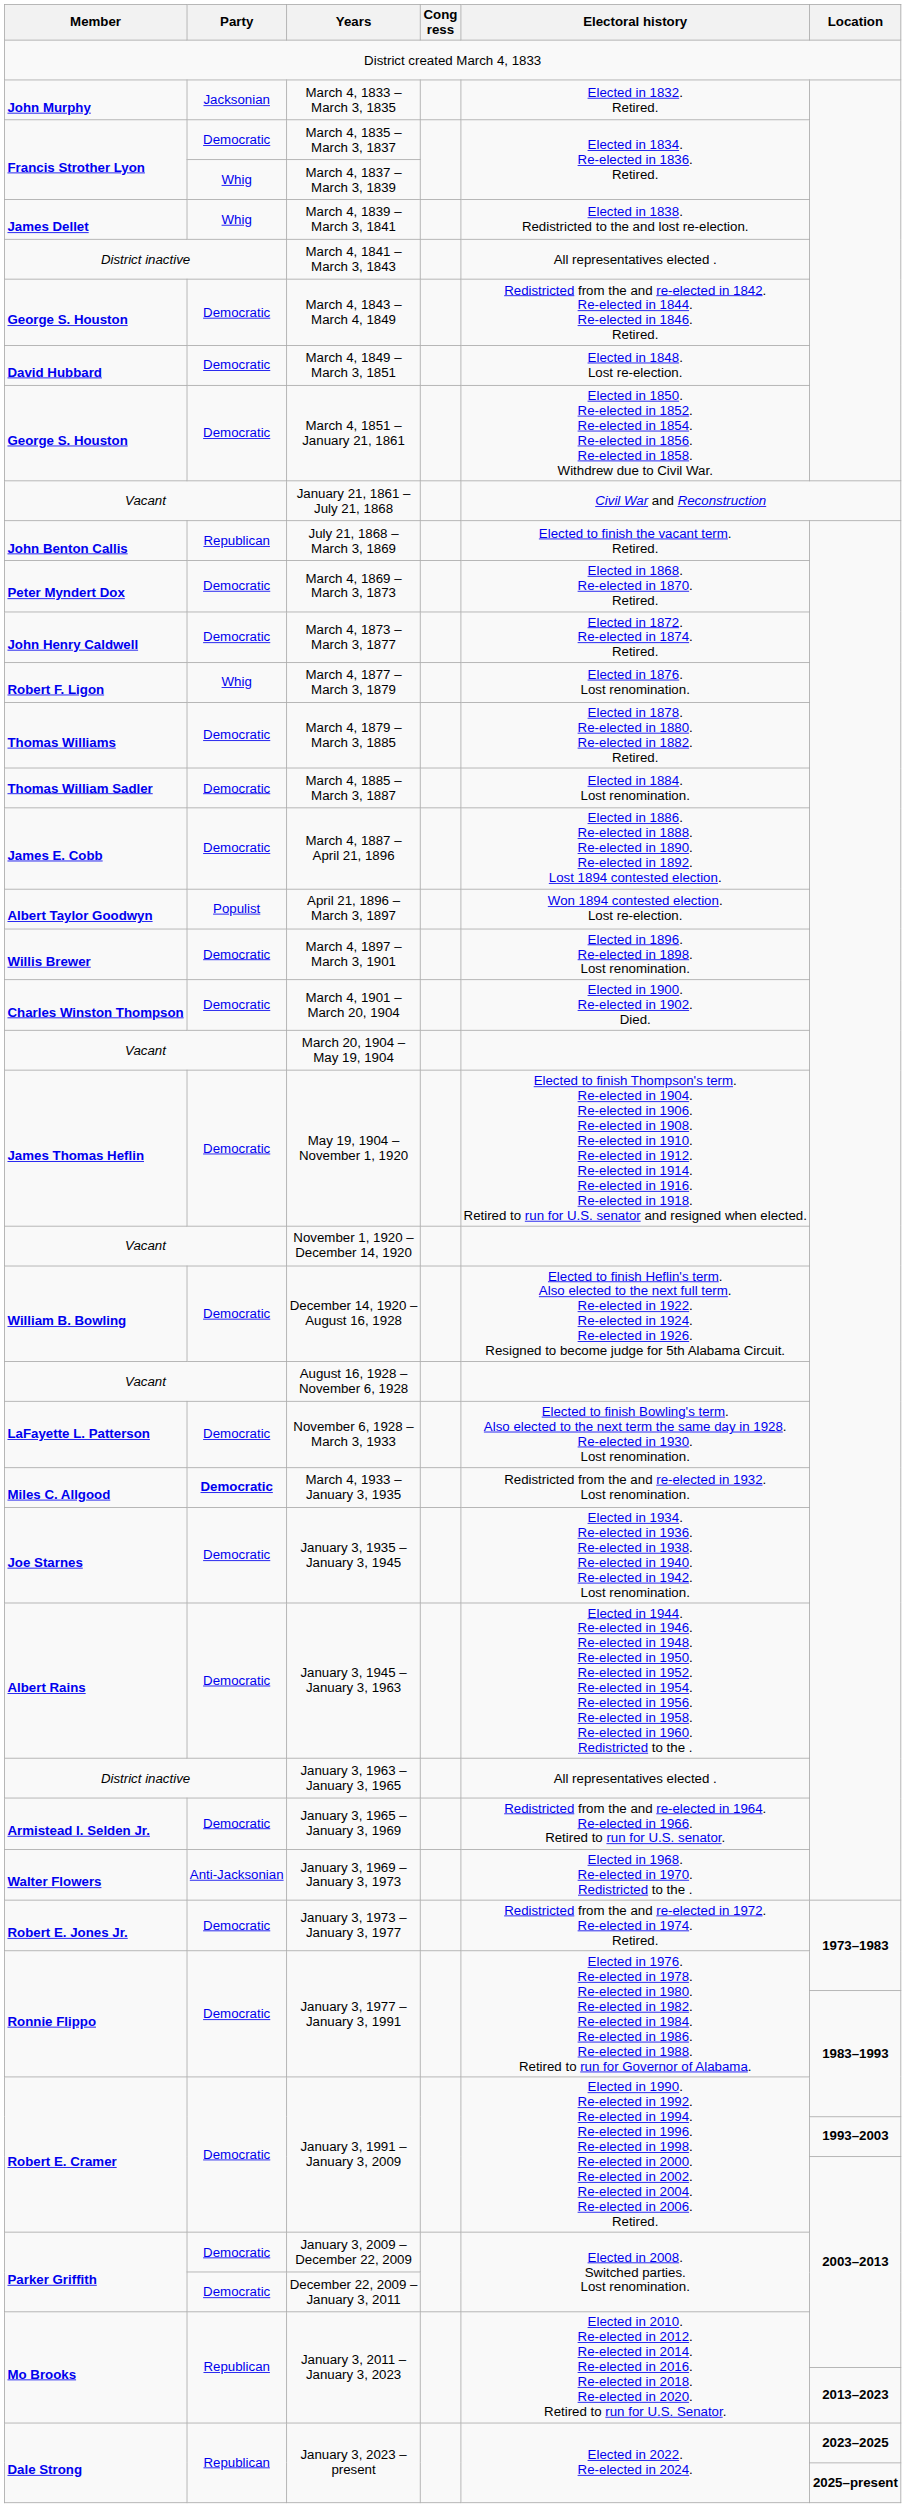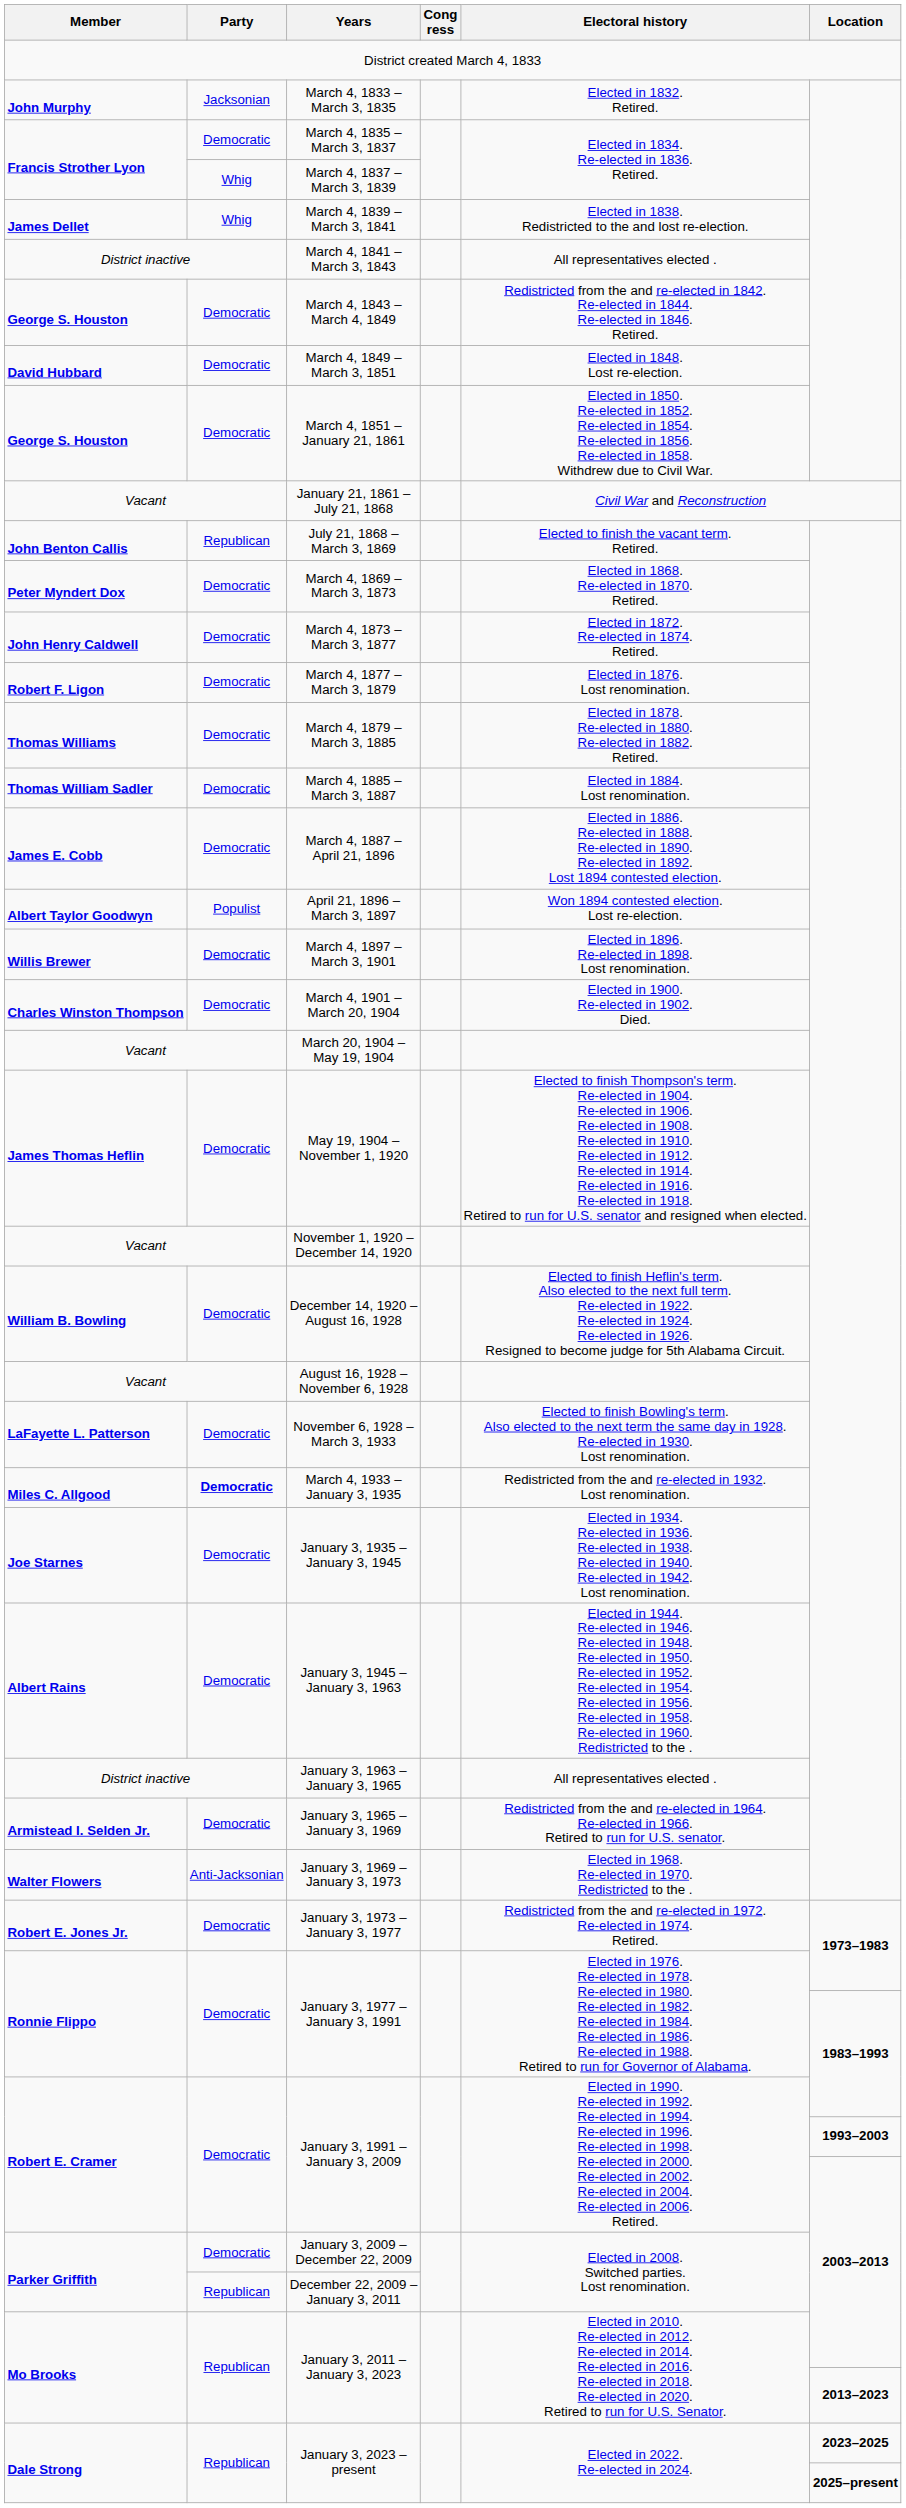 <table class=wikitable style=text-align:center>
 <tr>
 <th>Member</th>
 <th>Party</th>
 <th>Years</th>
 <th>Cong<br>ress</th>
 <th>Electoral history</th>
 <th>Location</th>
 </tr>
 <tr style="height:3em">
 <td colspan=6>District created March 4, 1833</td>
 </tr>
 <tr style="height:3em">
 <td align=left><br><strong><a href='#'>John Murphy</a></strong><br></td>
 <td><a href='#'>Jacksonian</a></td>
 <td nowrap>March 4, 1833 –<br>March 3, 1835</td>
 <td></td>
 <td><a href='#'>Elected in 1832</a>.<br>Retired.</td>
 <td rowspan=8></td>
 </tr>
 <tr style="height:3em">
 <td rowspan=2 align=left><br><strong><a href='#'>Francis Strother Lyon</a></strong><br></td>
 <td><a href='#'>Democratic</a></td>
 <td nowrap>March 4, 1835 –<br>March 3, 1837</td>
 <td rowspan=2></td>
 <td rowspan=2><a href='#'>Elected in 1834</a>.<br><a href='#'>Re-elected in 1836</a>.<br>Retired.</td>
 </tr>
 <tr style="height:3em">
 <td><a href='#'>Whig</a></td>
 <td nowrap>March 4, 1837 –<br>March 3, 1839</td>
 </tr>
 <tr style="height:3em">
 <td align=left><br><strong><a href='#'>James Dellet</a></strong><br></td>
 <td><a href='#'>Whig</a></td>
 <td nowrap>March 4, 1839 –<br>March 3, 1841</td>
 <td></td>
 <td><a href='#'>Elected in 1838</a>.<br>Redistricted to the  and lost re-election.</td>
 </tr>
 <tr style="height:3em">
 <td colspan=2><em>District inactive</em></td>
 <td nowrap>March 4, 1841 –<br>March 3, 1843</td>
 <td></td>
 <td>All representatives elected .</td>
 </tr>
 <tr style="height:3em">
 <td align=left><br><strong><a href='#'>George S. Houston</a></strong><br></td>
 <td><a href='#'>Democratic</a></td>
 <td nowrap>March 4, 1843 –<br>March 4, 1849</td>
 <td></td>
 <td><a href='#'>Redistricted</a> from the  and <a href='#'>re-elected in 1842</a>.<br><a href='#'>Re-elected in 1844</a>.<br><a href='#'>Re-elected in 1846</a>.<br>Retired.</td>
 </tr>
 <tr style="height:3em">
 <td align=left><br><strong><a href='#'>David Hubbard</a></strong><br></td>
 <td><a href='#'>Democratic</a></td>
 <td nowrap>March 4, 1849 –<br>March 3, 1851</td>
 <td></td>
 <td><a href='#'>Elected in 1848</a>.<br>Lost re-election.</td>
 </tr>
 <tr style="height:3em">
 <td align=left><br><strong><a href='#'>George S. Houston</a></strong><br></td>
 <td><a href='#'>Democratic</a></td>
 <td nowrap>March 4, 1851 –<br>January 21, 1861</td>
 <td></td>
 <td><a href='#'>Elected in 1850</a>.<br><a href='#'>Re-elected in 1852</a>.<br><a href='#'>Re-elected in 1854</a>.<br><a href='#'>Re-elected in 1856</a>.<br><a href='#'>Re-elected in 1858</a>.<br>Withdrew due to Civil War.</td>
 </tr>
 <tr style="height:3em">
 <td colspan=2><em>Vacant</em></td>
 <td nowrap>January 21, 1861 –<br>July 21, 1868</td>
 <td></td>
 <td colspan=2><em><a href='#'>Civil War</a></em> and <em><a href='#'>Reconstruction</a></em></td>
 </tr>
 <tr style="height:3em">
 <td align=left><br><strong><a href='#'>John Benton Callis</a></strong><br></td>
 <td><a href='#'>Republican</a></td>
 <td nowrap>July 21, 1868 –<br>March 3, 1869</td>
 <td></td>
 <td><a href='#'>Elected to finish the vacant term</a>.<br>Retired.</td>
 <td rowspan=22></td>
 </tr>
 <tr style="height:3em">
 <td align=left><br><strong><a href='#'>Peter Myndert Dox</a></strong><br></td>
 <td><a href='#'>Democratic</a></td>
 <td nowrap>March 4, 1869 –<br>March 3, 1873</td>
 <td></td>
 <td><a href='#'>Elected in 1868</a>.<br><a href='#'>Re-elected in 1870</a>.<br>Retired.</td>
 </tr>
 <tr style="height:3em">
 <td align=left><br><strong><a href='#'>John Henry Caldwell</a></strong><br></td>
 <td><a href='#'>Democratic</a></td>
 <td nowrap>March 4, 1873 –<br>March 3, 1877</td>
 <td></td>
 <td><a href='#'>Elected in 1872</a>.<br><a href='#'>Re-elected in 1874</a>.<br>Retired.</td>
 </tr>
 <tr style="height:3em">
 <td align=left><br><strong><a href='#'>Robert F. Ligon</a></strong><br></td>
-<td><a href='#'>Whig</a></td>
+<td><a href='#'>Democratic</a></td>
 <td nowrap>March 4, 1877 –<br>March 3, 1879</td>
 <td></td>
 <td><a href='#'>Elected in 1876</a>.<br>Lost renomination.</td>
 </tr>
 <tr style="height:3em">
 <td align=left><br> <strong><a href='#'>Thomas Williams</a></strong><br></td>
 <td><a href='#'>Democratic</a></td>
 <td nowrap>March 4, 1879 –<br>March 3, 1885</td>
 <td></td>
 <td><a href='#'>Elected in 1878</a>.<br><a href='#'>Re-elected in 1880</a>.<br><a href='#'>Re-elected in 1882</a>.<br>Retired.</td>
 </tr>
 <tr style="height:3em">
 <td align=left><strong><a href='#'>Thomas William Sadler</a></strong><br></td>
 <td><a href='#'>Democratic</a></td>
 <td nowrap>March 4, 1885 –<br>March 3, 1887</td>
 <td></td>
 <td><a href='#'>Elected in 1884</a>.<br>Lost renomination.</td>
 </tr>
 <tr style="height:3em">
 <td align=left><br><strong><a href='#'>James E. Cobb</a></strong><br></td>
 <td><a href='#'>Democratic</a></td>
 <td nowrap>March 4, 1887 –<br>April 21, 1896</td>
 <td></td>
 <td><a href='#'>Elected in 1886</a>.<br><a href='#'>Re-elected in 1888</a>.<br><a href='#'>Re-elected in 1890</a>.<br><a href='#'>Re-elected in 1892</a>.<br><a href='#'>Lost 1894 contested election</a>.</td>
 </tr>
 <tr style="height:3em">
 <td align=left><br><strong><a href='#'>Albert Taylor Goodwyn</a></strong><br></td>
 <td><a href='#'>Populist</a></td>
 <td nowrap>April 21, 1896 –<br>March 3, 1897</td>
 <td></td>
 <td><a href='#'>Won 1894 contested election</a>.<br>Lost re-election.</td>
 </tr>
 <tr style="height:3em">
 <td align=left><br><strong><a href='#'>Willis Brewer</a></strong><br></td>
 <td><a href='#'>Democratic</a></td>
 <td nowrap>March 4, 1897 –<br>March 3, 1901</td>
 <td></td>
 <td><a href='#'>Elected in 1896</a>.<br><a href='#'>Re-elected in 1898</a>.<br>Lost renomination.</td>
 </tr>
 <tr style="height:3em">
 <td align=left><br><strong><a href='#'>Charles Winston Thompson</a></strong><br></td>
 <td><a href='#'>Democratic</a></td>
 <td nowrap>March 4, 1901 –<br>March 20, 1904</td>
 <td></td>
 <td><a href='#'>Elected in 1900</a>.<br><a href='#'>Re-elected in 1902</a>.<br>Died.</td>
 </tr>
 <tr style="height:3em">
 <td colspan=2><em>Vacant</em></td>
 <td nowrap>March 20, 1904 –<br>May 19, 1904</td>
 <td></td>
 <td></td>
 </tr>
 <tr style="height:3em">
 <td align=left><br><strong><a href='#'>James Thomas Heflin</a></strong><br></td>
 <td><a href='#'>Democratic</a></td>
 <td nowrap>May 19, 1904 –<br>November 1, 1920</td>
 <td></td>
 <td><a href='#'>Elected to finish Thompson's term</a>.<br><a href='#'>Re-elected in 1904</a>.<br><a href='#'>Re-elected in 1906</a>.<br><a href='#'>Re-elected in 1908</a>.<br><a href='#'>Re-elected in 1910</a>.<br><a href='#'>Re-elected in 1912</a>.<br><a href='#'>Re-elected in 1914</a>.<br><a href='#'>Re-elected in 1916</a>.<br><a href='#'>Re-elected in 1918</a>.<br>Retired to <a href='#'>run for U.S. senator</a> and resigned when elected.</td>
 </tr>
 <tr style="height:3em">
 <td colspan=2><em>Vacant</em></td>
 <td nowrap>November 1, 1920 –<br>December 14, 1920</td>
 <td></td>
 <td></td>
 </tr>
 <tr style="height:3em">
 <td align=left><br><strong><a href='#'>William B. Bowling</a></strong><br></td>
 <td><a href='#'>Democratic</a></td>
 <td nowrap>December 14, 1920 –<br>August 16, 1928</td>
 <td></td>
 <td><a href='#'>Elected to finish Heflin's term</a>.<br><a href='#'>Also elected to the next full term</a>.<br><a href='#'>Re-elected in 1922</a>.<br><a href='#'>Re-elected in 1924</a>.<br><a href='#'>Re-elected in 1926</a>.<br>Resigned to become judge for 5th Alabama Circuit.</td>
 </tr>
 <tr style="height:3em">
 <td colspan=2><em>Vacant</em></td>
 <td nowrap>August 16, 1928 –<br>November 6, 1928</td>
 <td></td>
 <td></td>
 </tr>
 <tr style="height:3em">
 <td align=left><strong><a href='#'>LaFayette L. Patterson</a></strong><br></td>
 <td><a href='#'>Democratic</a></td>
 <td nowrap>November 6, 1928 –<br>March 3, 1933</td>
 <td></td>
 <td><a href='#'>Elected to finish Bowling's term</a>.<br><a href='#'>Also elected to the next term the same day in 1928</a>.<br><a href='#'>Re-elected in 1930</a>.<br>Lost renomination.</td>
 </tr>
 <tr style="height:3em">
 <td align=left><br><strong><a href='#'>Miles C. Allgood</a></strong><br></td>
 <td><strong><a href='#'>Democratic</a></strong></td>
 <td nowrap>March 4, 1933 –<br>January 3, 1935</td>
 <td></td>
 <td>Redistricted from the  and <a href='#'>re-elected in 1932</a>.<br>Lost renomination.</td>
 </tr>
 <tr style="height:3em">
 <td align=left><br><strong><a href='#'>Joe Starnes</a></strong><br></td>
 <td><a href='#'>Democratic</a></td>
 <td nowrap>January 3, 1935 –<br>January 3, 1945</td>
 <td></td>
 <td><a href='#'>Elected in 1934</a>.<br><a href='#'>Re-elected in 1936</a>.<br><a href='#'>Re-elected in 1938</a>.<br><a href='#'>Re-elected in 1940</a>.<br><a href='#'>Re-elected in 1942</a>.<br>Lost renomination.</td>
 </tr>
 <tr style="height:3em">
 <td align=left><br><strong><a href='#'>Albert Rains</a></strong><br></td>
 <td><a href='#'>Democratic</a></td>
 <td nowrap>January 3, 1945 –<br>January 3, 1963</td>
 <td></td>
 <td><a href='#'>Elected in 1944</a>.<br><a href='#'>Re-elected in 1946</a>.<br><a href='#'>Re-elected in 1948</a>.<br><a href='#'>Re-elected in 1950</a>.<br><a href='#'>Re-elected in 1952</a>.<br><a href='#'>Re-elected in 1954</a>.<br><a href='#'>Re-elected in 1956</a>.<br><a href='#'>Re-elected in 1958</a>.<br><a href='#'>Re-elected in 1960</a>.<br><a href='#'>Redistricted</a> to the .</td>
 </tr>
 <tr style="height:3em">
 <td colspan=2><em>District inactive</em></td>
 <td nowrap>January 3, 1963 –<br>January 3, 1965</td>
 <td></td>
 <td>All representatives elected .</td>
 </tr>
 <tr style="height:3em">
 <td align=left><br><strong><a href='#'>Armistead I. Selden Jr.</a></strong><br></td>
 <td><a href='#'>Democratic</a></td>
 <td nowrap>January 3, 1965 –<br>January 3, 1969</td>
 <td></td>
 <td><a href='#'>Redistricted</a> from the  and <a href='#'>re-elected in 1964</a>.<br><a href='#'>Re-elected in 1966</a>.<br>Retired to <a href='#'>run for U.S. senator</a>.</td>
 </tr>
 <tr style="height:3em">
 <td align=left><br><strong><a href='#'>Walter Flowers</a></strong><br></td>
 <td><a href='#'>Anti-Jacksonian</a></td>
 <td nowrap>January 3, 1969 –<br>January 3, 1973</td>
 <td></td>
 <td><a href='#'>Elected in 1968</a>.<br><a href='#'>Re-elected in 1970</a>.<br><a href='#'>Redistricted</a> to the .</td>
 </tr>
 <tr style="height:3em">
 <td align=left><br><strong><a href='#'>Robert E. Jones Jr.</a></strong><br></td>
 <td><a href='#'>Democratic</a></td>
 <td nowrap>January 3, 1973 –<br>January 3, 1977</td>
 <td></td>
 <td><a href='#'>Redistricted</a> from the  and <a href='#'>re-elected in 1972</a>.<br><a href='#'>Re-elected in 1974</a>.<br>Retired.</td>
 <td rowspan=2><strong>1973–1983</strong><br></td>
 </tr>
 <tr style="height:3em">
 <td rowspan=2 align=left><br><strong><a href='#'>Ronnie Flippo</a></strong><br></td>
 <td rowspan=2 ><a href='#'>Democratic</a></td>
 <td rowspan=2 nowrap>January 3, 1977 –<br>January 3, 1991</td>
 <td rowspan=2></td>
 <td rowspan=2><a href='#'>Elected in 1976</a>.<br><a href='#'>Re-elected in 1978</a>.<br><a href='#'>Re-elected in 1980</a>.<br><a href='#'>Re-elected in 1982</a>.<br><a href='#'>Re-elected in 1984</a>.<br><a href='#'>Re-elected in 1986</a>.<br><a href='#'>Re-elected in 1988</a>.<br>Retired to <a href='#'>run for Governor of Alabama</a>.</td>
 </tr>
 <tr style="height:3em">
 <td rowspan=2><strong>1983–1993</strong><br></td>
 </tr>
 <tr style="height:3em">
 <td rowspan=3 align=left><br><strong><a href='#'>Robert E. Cramer</a></strong><br></td>
 <td rowspan=3 ><a href='#'>Democratic</a></td>
 <td rowspan=3 nowrap>January 3, 1991 –<br>January 3, 2009</td>
 <td rowspan=3></td>
 <td rowspan=3><a href='#'>Elected in 1990</a>.<br><a href='#'>Re-elected in 1992</a>.<br><a href='#'>Re-elected in 1994</a>.<br><a href='#'>Re-elected in 1996</a>.<br><a href='#'>Re-elected in 1998</a>.<br><a href='#'>Re-elected in 2000</a>.<br><a href='#'>Re-elected in 2002</a>.<br><a href='#'>Re-elected in 2004</a>.<br><a href='#'>Re-elected in 2006</a>.<br>Retired.</td>
 </tr>
 <tr style="height:3em">
 <td><strong>1993–2003</strong><br></td>
 </tr>
 <tr style="height:3em">
 <td rowspan=4><strong>2003–2013</strong><br></td>
 </tr>
 <tr style="height:3em">
 <td rowspan=2 align=left><br><strong><a href='#'>Parker Griffith</a></strong><br></td>
 <td><a href='#'>Democratic</a></td>
 <td nowrap>January 3, 2009 –<br>December 22, 2009</td>
 <td rowspan=2></td>
 <td rowspan=2><a href='#'>Elected in 2008</a>.<br>Switched parties.<br>Lost renomination.</td>
 </tr>
 <tr style="height:3em">
-<td><a href='#'>Democratic</a></td>
+<td><a href='#'>Republican</a></td>
 <td nowrap>December 22, 2009 –<br>January 3, 2011</td>
 </tr>
 <tr style="height:3em">
 <td rowspan=2 align=left><br><strong><a href='#'>Mo Brooks</a></strong><br></td>
 <td rowspan=2 ><a href='#'>Republican</a></td>
 <td rowspan=2 nowrap>January 3, 2011 –<br>January 3, 2023</td>
 <td rowspan=2></td>
 <td rowspan=2><a href='#'>Elected in 2010</a>.<br><a href='#'>Re-elected in 2012</a>.<br><a href='#'>Re-elected in 2014</a>.<br><a href='#'>Re-elected in 2016</a>.<br><a href='#'>Re-elected in 2018</a>.<br><a href='#'>Re-elected in 2020</a>.<br> Retired to <a href='#'>run for U.S. Senator</a>.<br></td>
 </tr>
 <tr style="height:3em">
 <td><strong>2013–2023</strong><br></td>
 </tr>
 <tr style="height:3em">
 <td rowspan=2 align=left><br><strong><a href='#'>Dale Strong</a></strong><br></td>
 <td rowspan=2 ><a href='#'>Republican</a></td>
 <td rowspan=2 nowrap>January 3, 2023 –<br>present</td>
 <td rowspan=2></td>
 <td rowspan=2><a href='#'>Elected in 2022</a>.<br><a href='#'>Re-elected in 2024</a>.</td>
 <td><strong>2023–2025</strong><br></td>
 </tr>
 <tr style="height:3em">
 <td><strong>2025–present</strong><br></td>
 </tr>
 </table>
